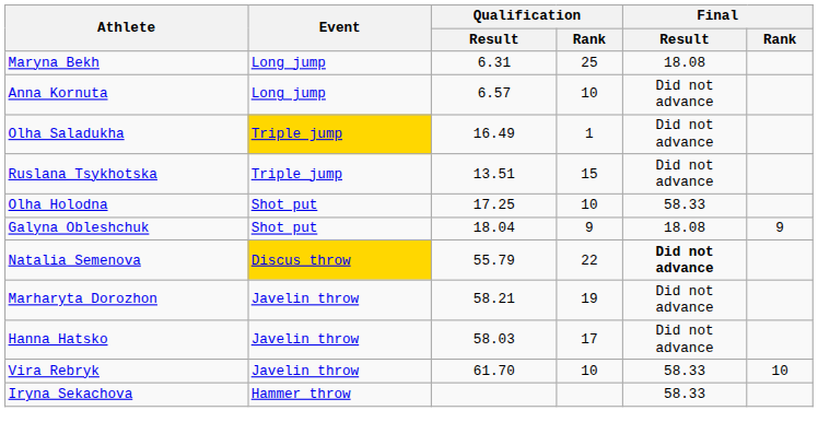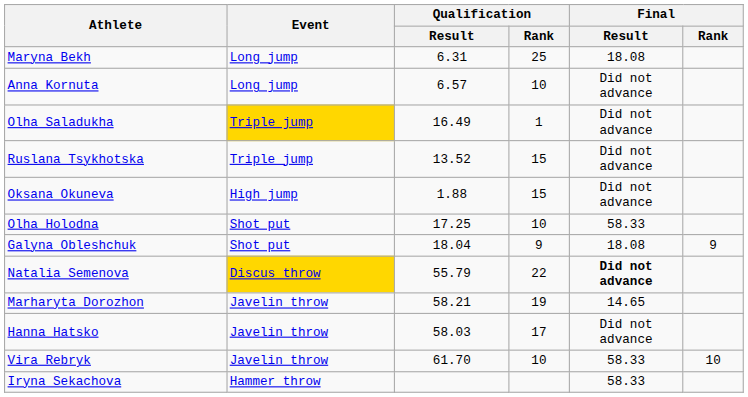 <table class=wikitable style="font-size:90%;">
 <tr>
 <th rowspan="2" width=200>Athlete</th>
 <th rowspan="2" width=150>Event</th>
 <th colspan="2" width=150>Qualification</th>
 <th colspan="2" width=150>Final</th>
 </tr>
 <tr>
 <th width=100>Result</th>
 <th width=50>Rank</th>
 <th width=100>Result</th>
 <th width=50>Rank</th>
 </tr>
 <tr>
 <td><a href='#'>Maryna Bekh</a></td>
 <td><a href='#'>Long jump</a></td>
 <td align=center>6.31</td>
 <td align=center>25</td>
 <td align=center>18.08</td>
 <td align=center></td>
 </tr>
 <tr>
 <td><a href='#'>Anna Kornuta</a></td>
 <td><a href='#'>Long jump</a></td>
 <td align=center>6.57</td>
 <td align=center>10</td>
 <td align=center>Did not advance</td>
 <td align=center></td>
 </tr>
 <tr>
 <td><a href='#'>Olha Saladukha</a></td>
 <td style="background: gold;"><a href='#'>Triple jump</a></td>
 <td align=center>16.49</td>
 <td align=center>1</td>
 <td align=center>Did not advance</td>
 <td align=center></td>
 </tr>
 <tr>
 <td><a href='#'>Ruslana Tsykhotska</a></td>
 <td><a href='#'>Triple jump</a></td>
-<td align=center>13.51</td>
+<td align=center>13.52</td>
+<td align=center>15</td>
+<td align=center>Did not advance</td>
+<td align=center></td>
+</tr>
+<tr>
+<td><a href='#'>Oksana Okuneva</a></td>
+<td><a href='#'>High jump</a></td>
+<td align=center>1.88</td>
 <td align=center>15</td>
 <td align=center>Did not advance</td>
 <td align=center></td>
 </tr>
 <tr>
 <td><a href='#'>Olha Holodna</a></td>
 <td><a href='#'>Shot put</a></td>
 <td align=center>17.25</td>
 <td align=center>10</td>
 <td align=center>58.33</td>
 <td align=center></td>
 </tr>
 <tr>
 <td><a href='#'>Galyna Obleshchuk</a></td>
 <td><a href='#'>Shot put</a></td>
 <td align=center>18.04</td>
 <td align=center>9</td>
 <td align=center>18.08</td>
 <td align=center>9</td>
 </tr>
 <tr>
 <td><a href='#'>Natalia Semenova</a></td>
 <td style="background: gold;"><a href='#'>Discus throw</a></td>
 <td align=center>55.79</td>
 <td align=center>22</td>
 <td align=center><strong>Did not advance</strong></td>
 <td align=center></td>
 </tr>
 <tr>
 <td><a href='#'>Marharyta Dorozhon</a></td>
 <td><a href='#'>Javelin throw</a></td>
 <td align=center>58.21</td>
 <td align=center>19</td>
-<td align=center>Did not advance</td>
+<td align=center>14.65</td>
 <td align=center></td>
 </tr>
 <tr>
 <td><a href='#'>Hanna Hatsko</a></td>
 <td><a href='#'>Javelin throw</a></td>
 <td align=center>58.03</td>
 <td align=center>17</td>
 <td align=center>Did not advance</td>
 <td align=center></td>
 </tr>
 <tr>
 <td><a href='#'>Vira Rebryk</a></td>
 <td><a href='#'>Javelin throw</a></td>
 <td align=center>61.70</td>
 <td align=center>10</td>
 <td align=center>58.33</td>
 <td align=center>10</td>
 </tr>
 <tr>
 <td><a href='#'>Iryna Sekachova</a></td>
 <td><a href='#'>Hammer throw</a></td>
 <td align=center></td>
 <td align=center></td>
 <td align=center>58.33</td>
 <td align=center></td>
 </tr>
 </table>
